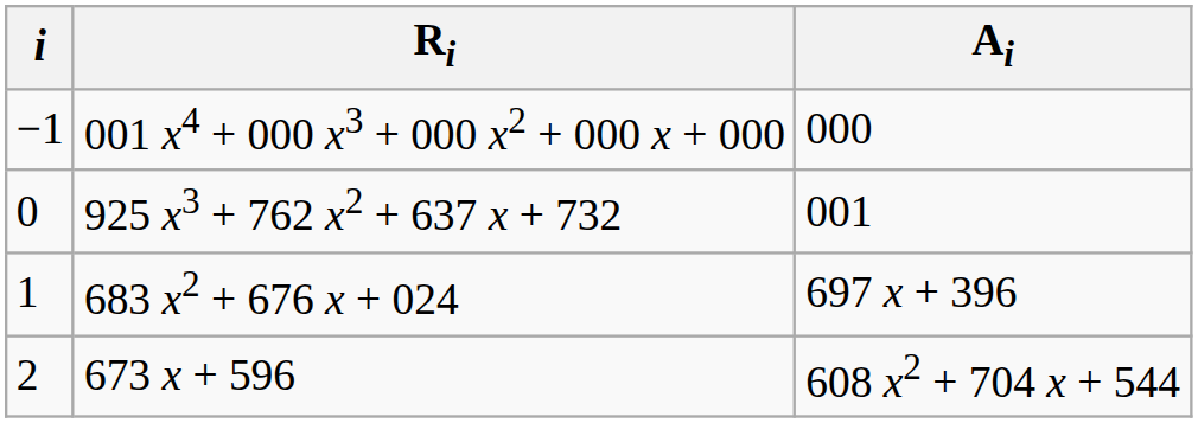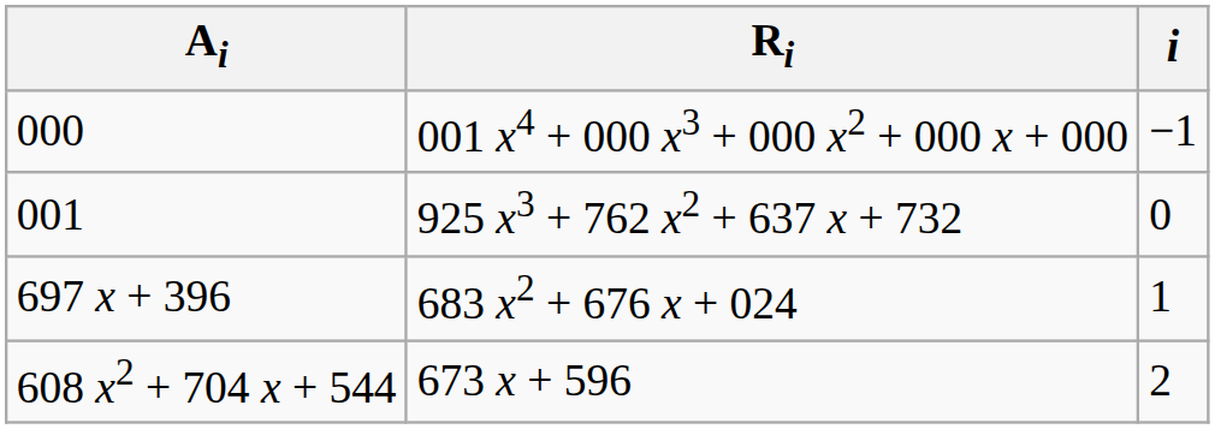 <table class="wikitable">
 <tr>
+<th>A<sub><em>i</em></sub></th>
+<th>R<sub><em>i</em></sub></th>
 <th><em>i</em></th>
-<th>R<sub><em>i</em></sub></th>
-<th>A<sub><em>i</em></sub></th>
 </tr>
 <tr>
+<td>000</td>
+<td>001 <em>x</em><sup>4</sup> + 000 <em>x</em><sup>3</sup> + 000 <em>x</em><sup>2</sup> + 000 <em>x</em> + 000</td>
 <td>−1</td>
-<td>001 <em>x</em><sup>4</sup> + 000 <em>x</em><sup>3</sup> + 000 <em>x</em><sup>2</sup> + 000 <em>x</em> + 000</td>
-<td>000</td>
 </tr>
 <tr>
+<td>001</td>
+<td>925 <em>x</em><sup>3</sup> + 762 <em>x</em><sup>2</sup> + 637 <em>x</em> + 732</td>
 <td>0</td>
-<td>925 <em>x</em><sup>3</sup> + 762 <em>x</em><sup>2</sup> + 637 <em>x</em> + 732</td>
-<td>001</td>
 </tr>
 <tr>
+<td>697 <em>x</em> + 396</td>
+<td>683 <em>x</em><sup>2</sup> + 676 <em>x</em> + 024</td>
 <td>1</td>
-<td>683 <em>x</em><sup>2</sup> + 676 <em>x</em> + 024</td>
-<td>697 <em>x</em> + 396</td>
 </tr>
 <tr>
+<td>608 <em>x</em><sup>2</sup> + 704 <em>x</em> + 544</td>
+<td>673 <em>x</em> + 596</td>
 <td>2</td>
-<td>673 <em>x</em> + 596</td>
-<td>608 <em>x</em><sup>2</sup> + 704 <em>x</em> + 544</td>
 </tr>
 </table>
